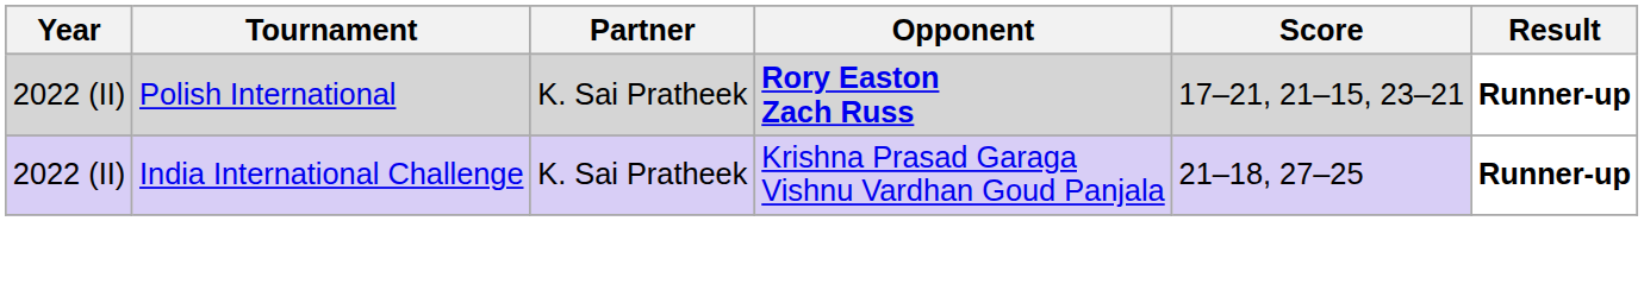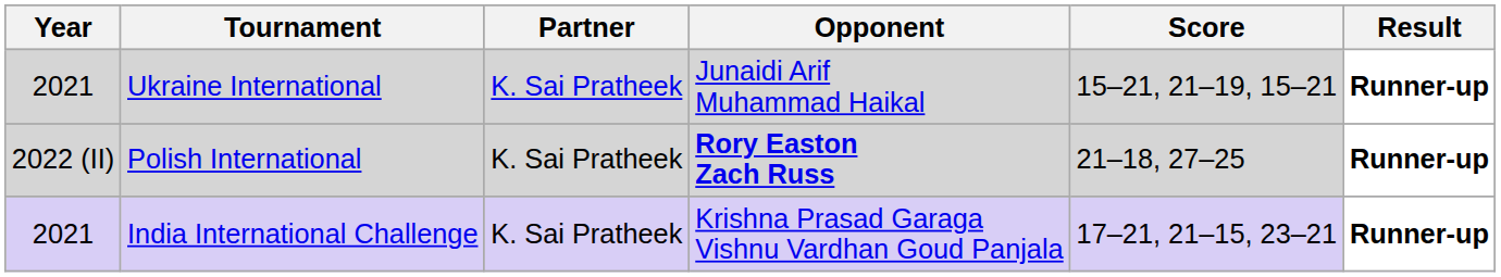 <table class="sortable wikitable" style="font-size: 90%;">
 <tr>
 <th>Year</th>
 <th>Tournament</th>
 <th>Partner</th>
 <th>Opponent</th>
 <th>Score</th>
 <th>Result</th>
 </tr>
 <tr style="background:#D5D5D5">
+<td align="center">2021</td>
+<td align="left"><a href='#'>Ukraine International</a></td>
+<td align="left"> <a href='#'>K. Sai Pratheek</a></td>
+<td align="left"> <a href='#'>Junaidi Arif</a><br> <a href='#'>Muhammad Haikal</a></td>
+<td align="left">15–21, 21–19, 15–21</td>
+<td style="text-align:left; background:white"> <strong>Runner-up</strong></td>
+</tr>
+<tr style="background:#D5D5D5">
 <td align="center">2022 (II)</td>
 <td align="left"><a href='#'>Polish International</a></td>
 <td align="left"> K. Sai Pratheek</td>
 <td align="left"><strong> <a href='#'>Rory Easton</a><br> <a href='#'>Zach Russ</a></strong></td>
+<td align="left">21–18, 27–25</td>
+<td style="text-align:left; background:white"> <strong>Runner-up</strong></td>
+</tr>
+<tr style="background:#D8CEF6">
+<td align="center">2021</td>
+<td align="left"><a href='#'>India International Challenge</a></td>
+<td align="left"> K. Sai Pratheek</td>
+<td align="left"> <a href='#'>Krishna Prasad Garaga</a><br> <a href='#'>Vishnu Vardhan Goud Panjala</a></td>
 <td align="left">17–21, 21–15, 23–21</td>
 <td style="text-align:left; background:white"> <strong>Runner-up</strong></td>
 </tr>
-<tr style="background:#D8CEF6">
-<td align="center">2022 (II)</td>
-<td align="left"><a href='#'>India International Challenge</a></td>
-<td align="left"> K. Sai Pratheek</td>
-<td align="left"> <a href='#'>Krishna Prasad Garaga</a><br> <a href='#'>Vishnu Vardhan Goud Panjala</a></td>
-<td align="left">21–18, 27–25</td>
-<td style="text-align:left; background:white"> <strong>Runner-up</strong></td>
-</tr>
 </table>
